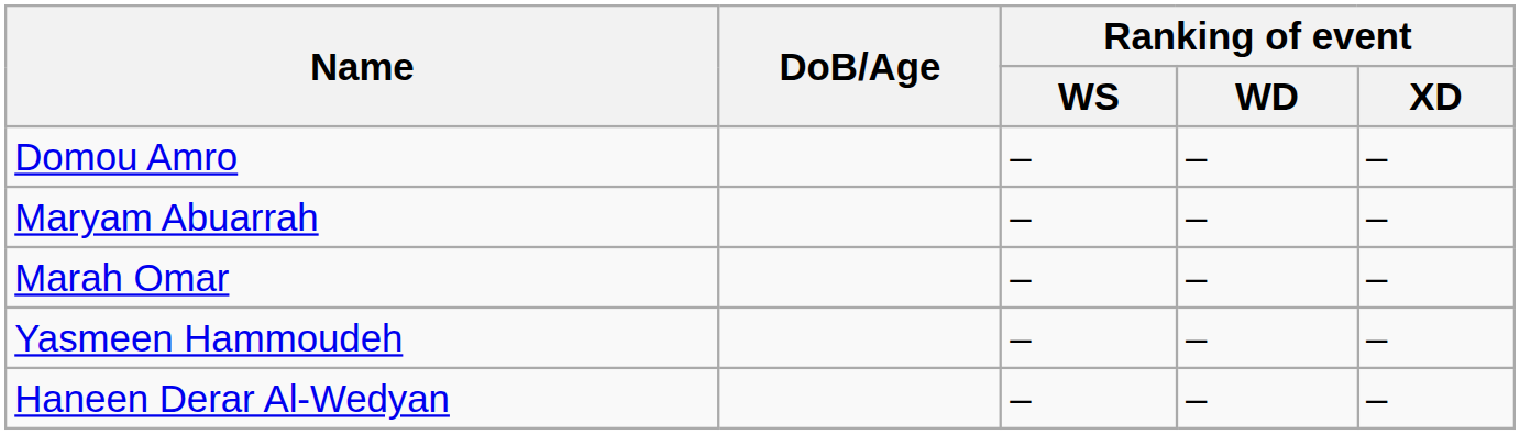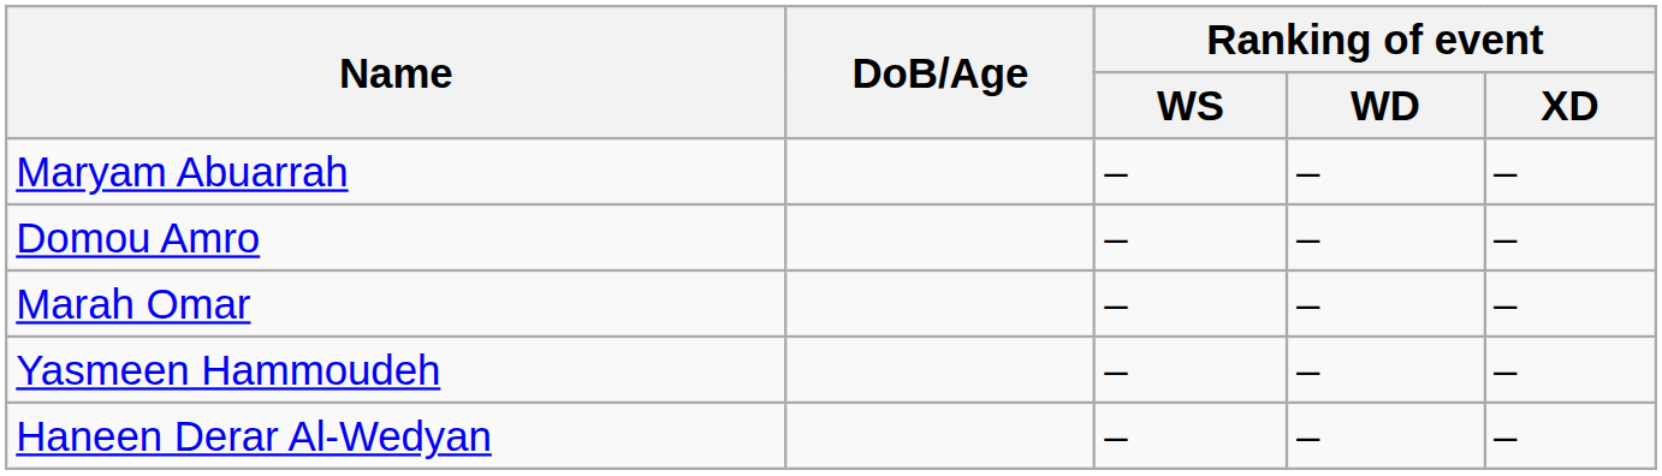 <table class="wikitable" style="width:600px; font-size:95%;">
 <tr>
 <th rowspan="2" align="left">Name</th>
 <th rowspan="2" align="left">DoB/Age</th>
 <th colspan="3" align="center">Ranking of event</th>
 </tr>
 <tr>
 <th align="center">WS</th>
 <th>WD</th>
 <th align="center">XD</th>
 </tr>
 <tr>
-<td><a href='#'>Domou Amro</a></td>
+<td><a href='#'>Maryam Abuarrah</a></td>
 <td></td>
 <td>–</td>
 <td>–</td>
 <td>–</td>
 </tr>
 <tr>
-<td><a href='#'>Maryam Abuarrah</a></td>
+<td><a href='#'>Domou Amro</a></td>
 <td></td>
 <td>–</td>
 <td>–</td>
 <td>–</td>
 </tr>
 <tr>
 <td><a href='#'>Marah Omar</a></td>
 <td></td>
 <td>–</td>
 <td>–</td>
 <td>–</td>
 </tr>
 <tr>
 <td><a href='#'>Yasmeen Hammoudeh</a></td>
 <td></td>
 <td>–</td>
 <td>–</td>
 <td>–</td>
 </tr>
 <tr>
 <td><a href='#'>Haneen Derar Al-Wedyan</a></td>
 <td></td>
 <td>–</td>
 <td>–</td>
 <td>–</td>
 </tr>
 </table>
